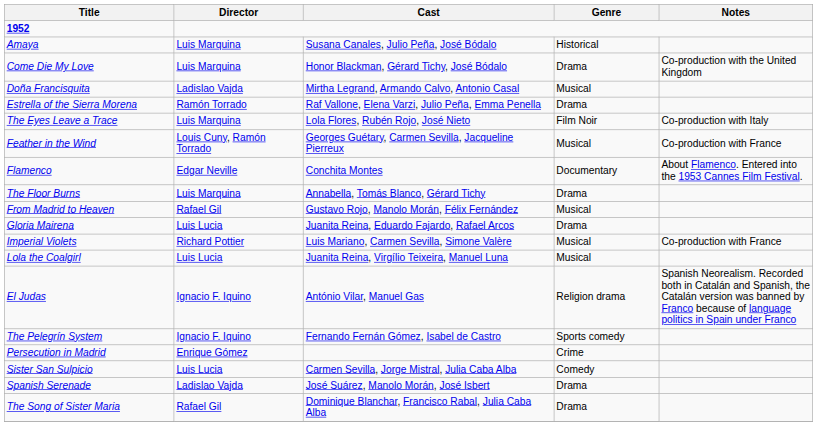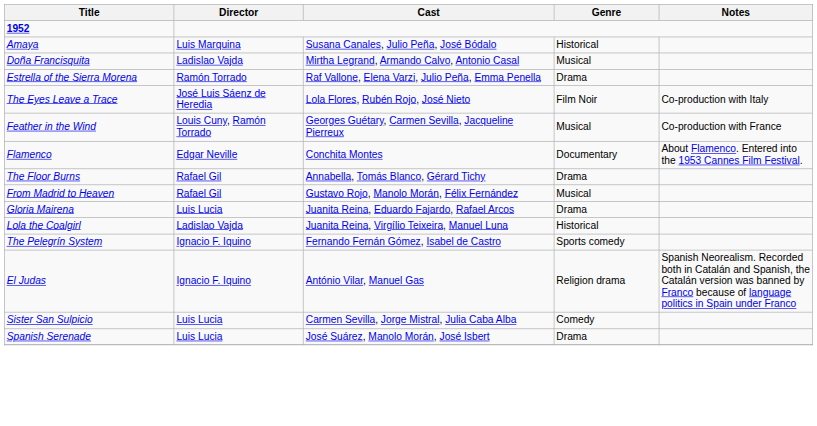 <table class="wikitable" style="width:100%;">
 <tr>
 <th style="width:21%;">Title</th>
 <th style="width:16%;">Director</th>
 <th style="width:31%;">Cast</th>
 <th style="width:13%;">Genre</th>
 <th style="width:19%;">Notes</th>
 </tr>
 <tr>
 <td><strong><a href='#'>1952</a></strong></td>
 </tr>
 <tr>
 <td><em><a href='#'>Amaya</a></em></td>
 <td><a href='#'>Luis Marquina</a></td>
 <td><a href='#'>Susana Canales</a>, <a href='#'>Julio Peña</a>, <a href='#'>José Bódalo</a></td>
 <td>Historical</td>
 <td></td>
 </tr>
 <tr>
-<td><em><a href='#'>Come Die My Love</a></em></td>
-<td><a href='#'>Luis Marquina</a></td>
-<td><a href='#'>Honor Blackman</a>, <a href='#'>Gérard Tichy</a>, <a href='#'>José Bódalo</a></td>
-<td>Drama</td>
-<td>Co-production with the United Kingdom</td>
-</tr>
-<tr>
 <td><em><a href='#'>Doña Francisquita</a></em></td>
 <td><a href='#'>Ladislao Vajda</a></td>
 <td><a href='#'>Mirtha Legrand</a>, <a href='#'>Armando Calvo</a>, <a href='#'>Antonio Casal</a></td>
 <td>Musical</td>
 <td></td>
 </tr>
 <tr>
 <td><em><a href='#'>Estrella of the Sierra Morena</a></em></td>
 <td><a href='#'>Ramón Torrado</a></td>
 <td><a href='#'>Raf Vallone</a>, <a href='#'>Elena Varzi</a>, <a href='#'>Julio Peña</a>,  <a href='#'>Emma Penella</a></td>
 <td>Drama</td>
 <td></td>
 </tr>
 <tr>
 <td><em><a href='#'>The Eyes Leave a Trace</a></em></td>
-<td><a href='#'>Luis Marquina</a></td>
+<td><a href='#'>José Luis Sáenz de Heredia</a></td>
 <td><a href='#'>Lola Flores</a>, <a href='#'>Rubén Rojo</a>, <a href='#'>José Nieto</a></td>
 <td>Film Noir</td>
 <td>Co-production with Italy</td>
 </tr>
 <tr>
 <td><em><a href='#'>Feather in the Wind</a></em></td>
 <td><a href='#'>Louis Cuny</a>, <a href='#'>Ramón Torrado</a></td>
 <td><a href='#'>Georges Guétary</a>, <a href='#'>Carmen Sevilla</a>, <a href='#'>Jacqueline Pierreux</a></td>
 <td>Musical</td>
 <td>Co-production with France</td>
 </tr>
 <tr>
 <td><em><a href='#'>Flamenco</a></em></td>
 <td><a href='#'>Edgar Neville</a></td>
 <td><a href='#'>Conchita Montes</a></td>
 <td>Documentary</td>
 <td>About <a href='#'>Flamenco</a>. Entered into the <a href='#'>1953 Cannes Film Festival</a>.</td>
 </tr>
 <tr>
 <td><em><a href='#'>The Floor Burns</a></em></td>
-<td><a href='#'>Luis Marquina</a></td>
+<td><a href='#'>Rafael Gil</a></td>
 <td><a href='#'>Annabella</a>, <a href='#'>Tomás Blanco</a>, <a href='#'>Gérard Tichy</a></td>
 <td>Drama</td>
 <td></td>
 </tr>
 <tr>
 <td><em><a href='#'>From Madrid to Heaven</a></em></td>
 <td><a href='#'>Rafael Gil</a></td>
 <td><a href='#'>Gustavo Rojo</a>, <a href='#'>Manolo Morán</a>, <a href='#'>Félix Fernández</a></td>
 <td>Musical</td>
 <td></td>
 </tr>
 <tr>
 <td><em><a href='#'>Gloria Mairena</a></em></td>
 <td><a href='#'>Luis Lucia</a></td>
 <td><a href='#'>Juanita Reina</a>, <a href='#'>Eduardo Fajardo</a>, <a href='#'>Rafael Arcos</a></td>
 <td>Drama</td>
 <td></td>
 </tr>
 <tr>
-<td><em><a href='#'>Imperial Violets</a></em></td>
-<td><a href='#'>Richard Pottier</a></td>
-<td><a href='#'>Luis Mariano</a>, <a href='#'>Carmen Sevilla</a>, <a href='#'>Simone Valère</a></td>
-<td>Musical</td>
-<td>Co-production with France</td>
+<td><em><a href='#'>Lola the Coalgirl</a></em></td>
+<td><a href='#'>Ladislao Vajda</a></td>
+<td><a href='#'>Juanita Reina</a>, <a href='#'>Virgílio Teixeira</a>, <a href='#'>Manuel Luna</a></td>
+<td>Historical</td>
+<td></td>
 </tr>
 <tr>
-<td><em><a href='#'>Lola the Coalgirl</a></em></td>
-<td><a href='#'>Luis Lucia</a></td>
-<td><a href='#'>Juanita Reina</a>, <a href='#'>Virgílio Teixeira</a>, <a href='#'>Manuel Luna</a></td>
-<td>Musical</td>
+<td><em><a href='#'>The Pelegrín System</a></em></td>
+<td><a href='#'>Ignacio F. Iquino </a></td>
+<td><a href='#'>Fernando Fernán Gómez</a>, <a href='#'>Isabel de Castro</a></td>
+<td>Sports comedy</td>
 <td></td>
 </tr>
 <tr>
 <td><em><a href='#'>El Judas</a></em></td>
 <td><a href='#'>Ignacio F. Iquino</a></td>
 <td><a href='#'>António Vilar</a>, <a href='#'>Manuel Gas</a></td>
 <td>Religion drama</td>
 <td>Spanish Neorealism. Recorded both in Catalán and Spanish, the Catalán version was banned by <a href='#'>Franco</a> because of <a href='#'>language politics in Spain under Franco</a></td>
 </tr>
 <tr>
-<td><em><a href='#'>The Pelegrín System</a></em></td>
-<td><a href='#'>Ignacio F. Iquino </a></td>
-<td><a href='#'>Fernando Fernán Gómez</a>, <a href='#'>Isabel de Castro</a></td>
-<td>Sports comedy</td>
-<td></td>
-</tr>
-<tr>
-<td><em><a href='#'>Persecution in Madrid</a></em></td>
-<td><a href='#'>Enrique Gómez</a></td>
-<td></td>
-<td>Crime</td>
-<td></td>
-</tr>
-<tr>
 <td><em><a href='#'>Sister San Sulpicio</a></em></td>
 <td><a href='#'>Luis Lucia</a></td>
 <td><a href='#'>Carmen Sevilla</a>, <a href='#'>Jorge Mistral</a>, <a href='#'>Julia Caba Alba</a></td>
 <td>Comedy</td>
 <td></td>
 </tr>
 <tr>
 <td><em><a href='#'>Spanish Serenade</a></em></td>
-<td><a href='#'>Ladislao Vajda</a></td>
+<td><a href='#'>Luis Lucia</a></td>
 <td><a href='#'>José Suárez</a>, <a href='#'>Manolo Morán</a>, <a href='#'>José Isbert</a></td>
-<td>Drama</td>
-<td></td>
-</tr>
-<tr>
-<td><em><a href='#'>The Song of Sister Maria</a></em></td>
-<td><a href='#'>Rafael Gil</a></td>
-<td><a href='#'>Dominique Blanchar</a>, <a href='#'>Francisco Rabal</a>, <a href='#'>Julia Caba Alba</a></td>
 <td>Drama</td>
 <td></td>
 </tr>
 <tr>
 </tr>
 </table>
